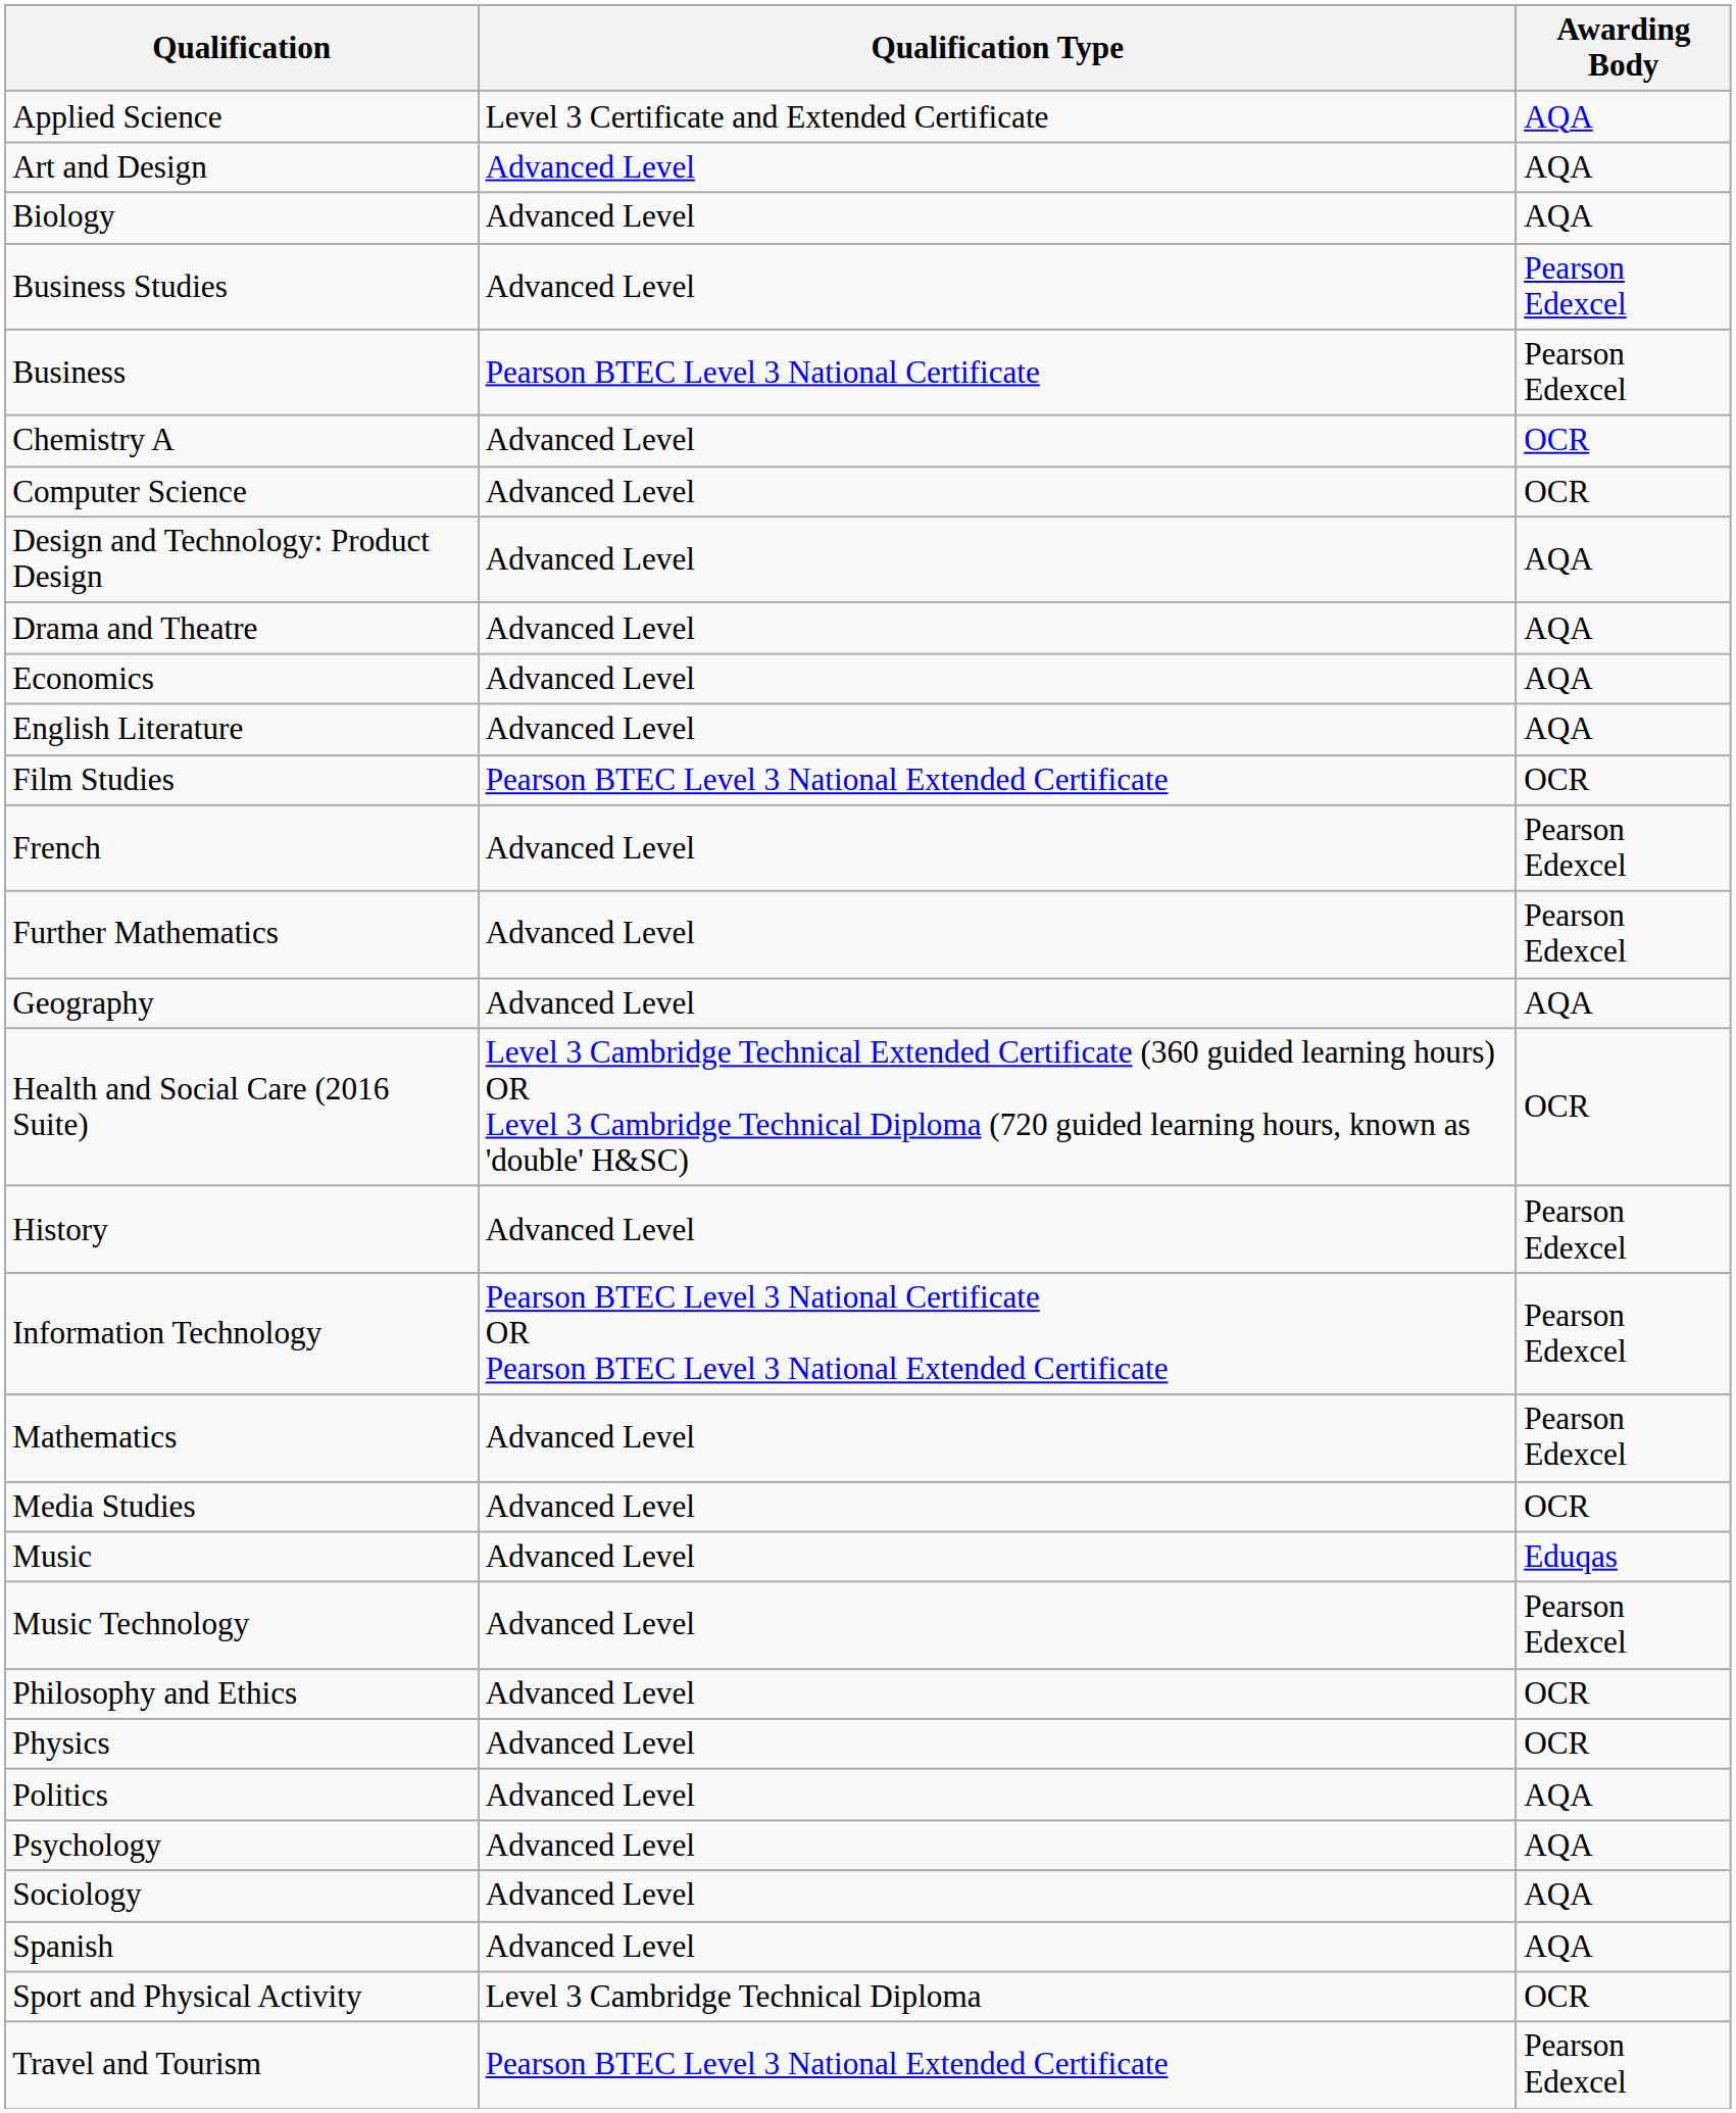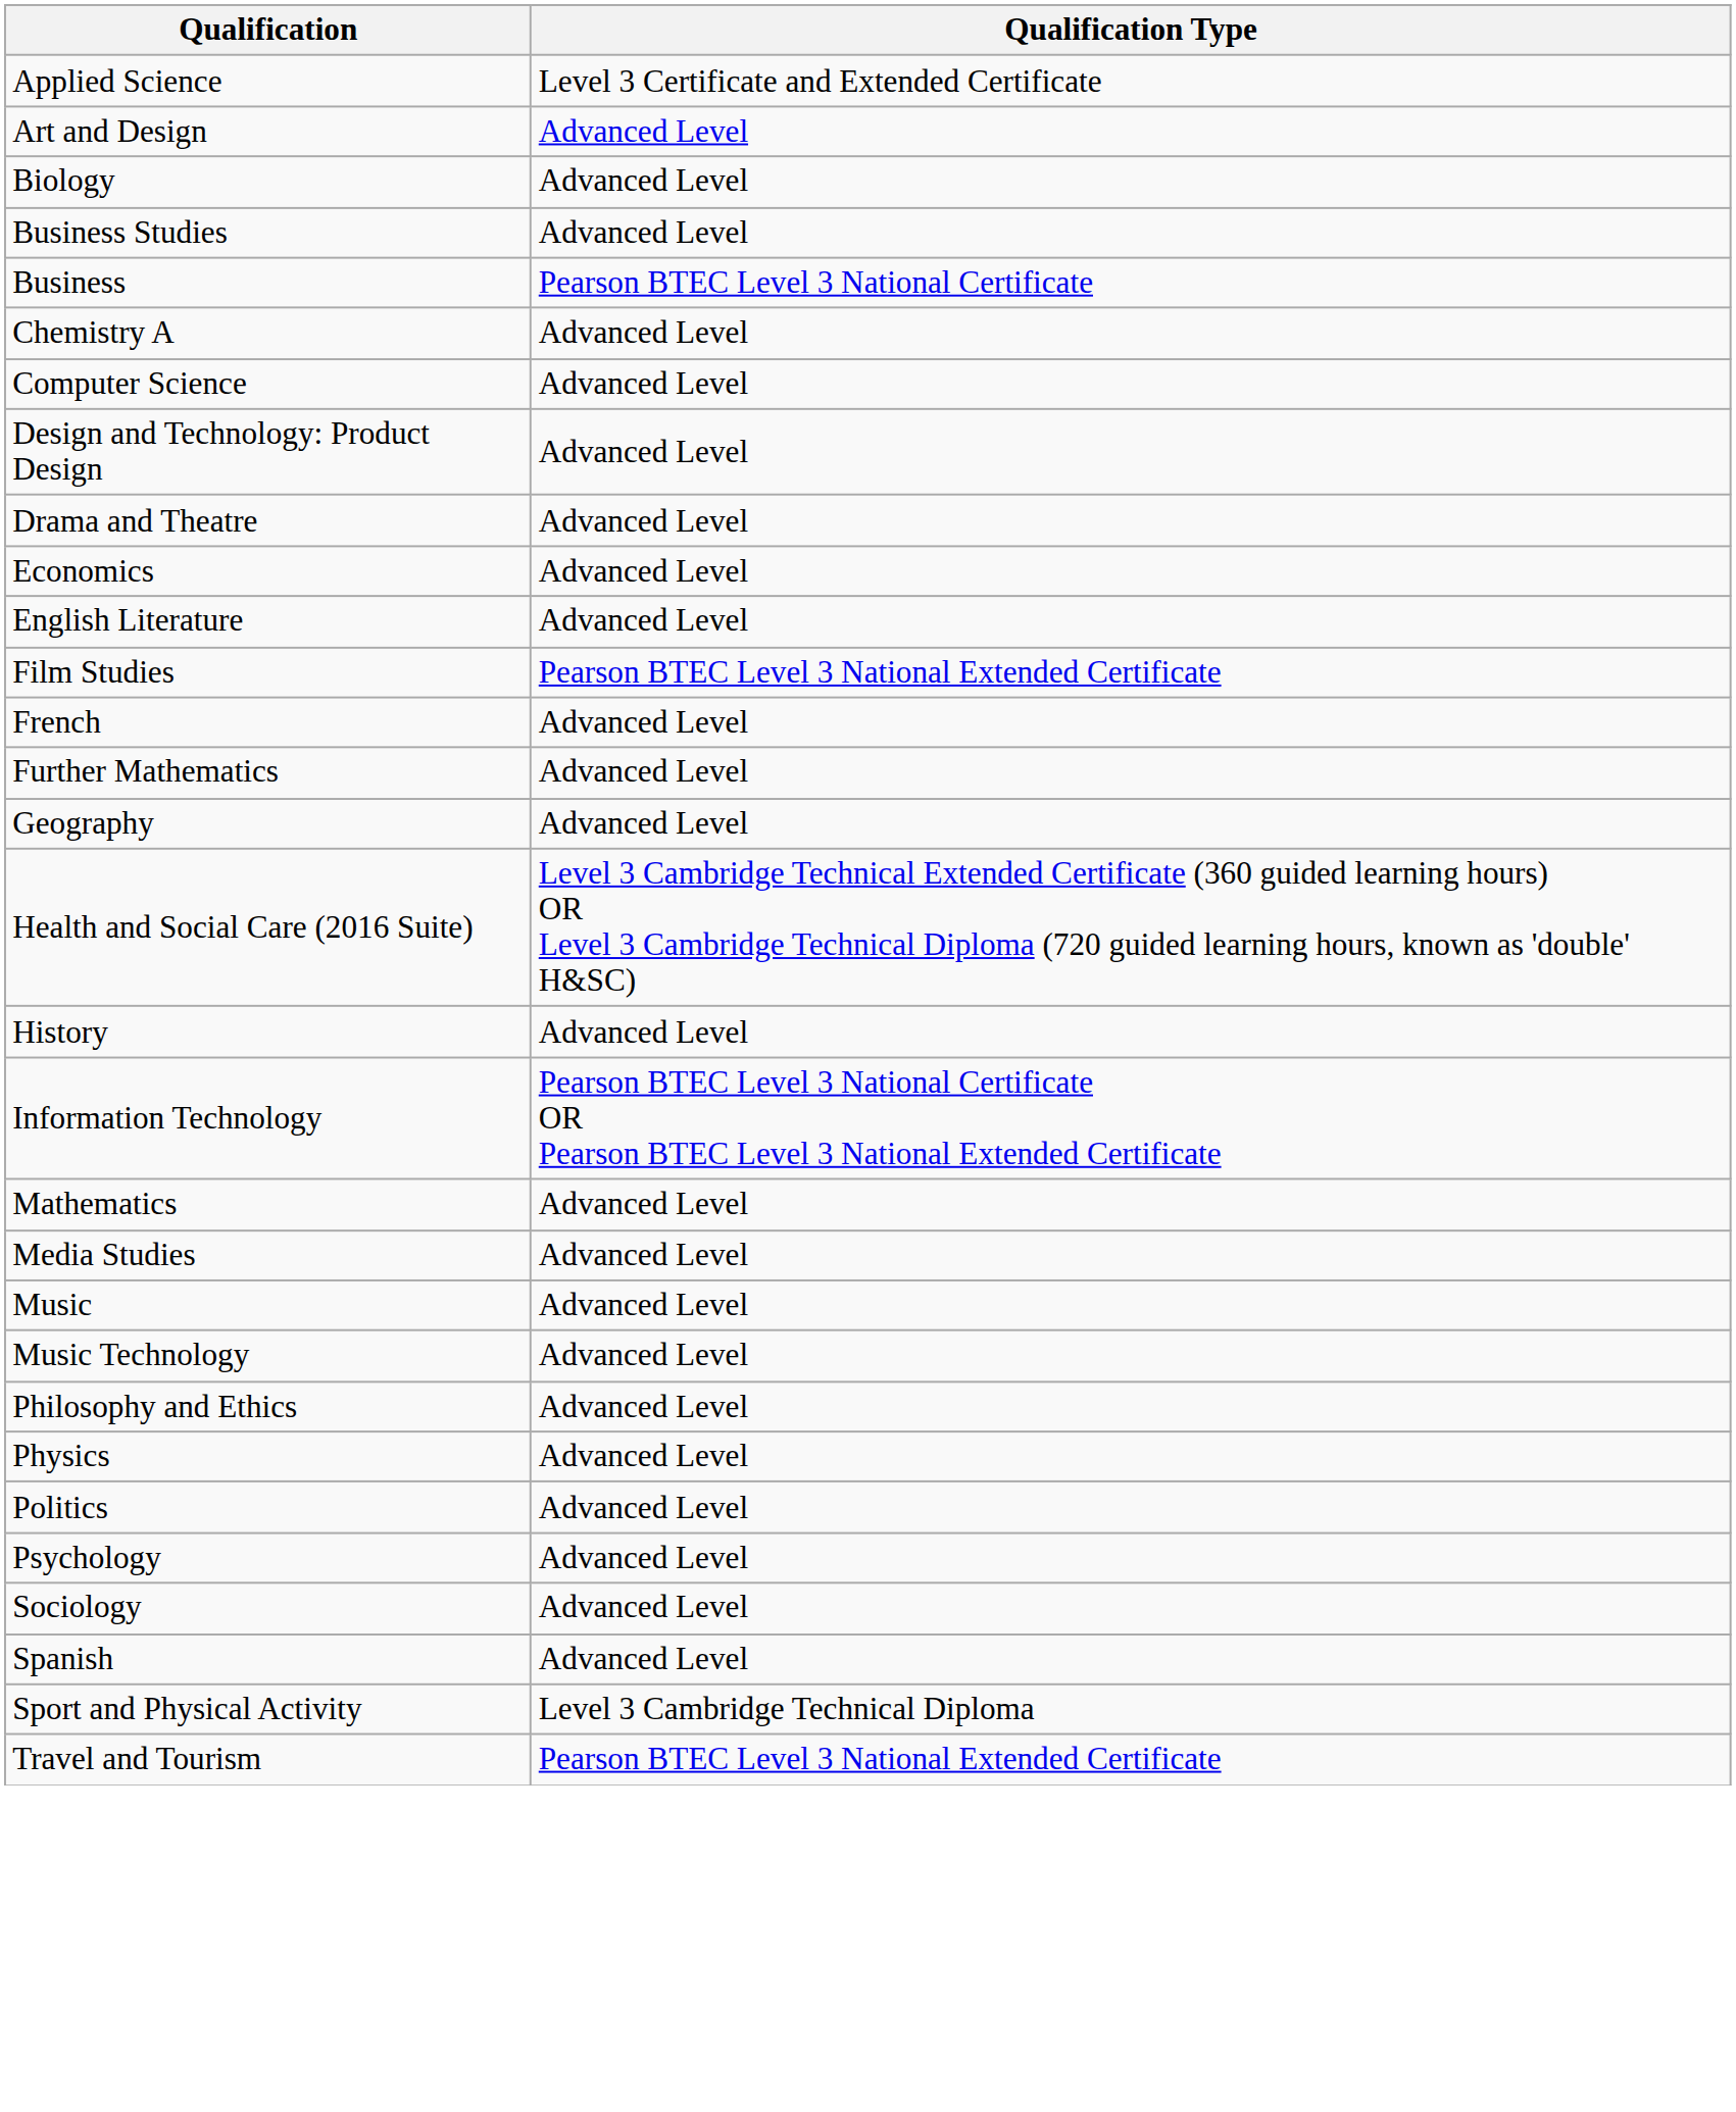 <table class="wikitable sortable mw-collapsible mw-collapsed">
 <tr>
 <th>Qualification</th>
 <th>Qualification Type</th>
-<th>Awarding Body</th>
 </tr>
 <tr>
 <td>Applied Science</td>
 <td>Level 3 Certificate and Extended Certificate</td>
-<td><a href='#'>AQA</a></td>
 </tr>
 <tr>
 <td>Art and Design</td>
 <td><a href='#'>Advanced Level</a></td>
-<td>AQA</td>
 </tr>
 <tr>
 <td>Biology</td>
 <td>Advanced Level</td>
-<td>AQA</td>
 </tr>
 <tr>
 <td>Business Studies</td>
 <td>Advanced Level</td>
-<td><a href='#'>Pearson Edexcel</a></td>
 </tr>
 <tr>
 <td>Business</td>
 <td><a href='#'>Pearson BTEC Level 3 National Certificate</a></td>
-<td>Pearson Edexcel</td>
 </tr>
 <tr>
 <td>Chemistry A</td>
 <td>Advanced Level</td>
-<td><a href='#'>OCR</a></td>
 </tr>
 <tr>
 <td>Computer Science</td>
 <td>Advanced Level</td>
-<td>OCR</td>
 </tr>
 <tr>
 <td>Design and Technology: Product Design</td>
 <td>Advanced Level</td>
-<td>AQA</td>
 </tr>
 <tr>
 <td>Drama and Theatre</td>
 <td>Advanced Level</td>
-<td>AQA</td>
 </tr>
 <tr>
 <td>Economics</td>
 <td>Advanced Level</td>
-<td>AQA</td>
 </tr>
 <tr>
 <td>English Literature</td>
 <td>Advanced Level</td>
-<td>AQA</td>
 </tr>
 <tr>
 <td>Film Studies</td>
 <td><a href='#'>Pearson BTEC Level 3 National Extended Certificate</a></td>
-<td>OCR</td>
 </tr>
 <tr>
 <td>French</td>
 <td>Advanced Level</td>
-<td>Pearson Edexcel</td>
 </tr>
 <tr>
 <td>Further Mathematics</td>
 <td>Advanced Level</td>
-<td>Pearson Edexcel</td>
 </tr>
 <tr>
 <td>Geography</td>
 <td>Advanced Level</td>
-<td>AQA</td>
 </tr>
 <tr>
 <td>Health and Social Care (2016 Suite)</td>
 <td><a href='#'>Level 3 Cambridge Technical Extended Certificate</a> (360 guided learning hours)<br>OR<br><a href='#'>Level 3 Cambridge Technical Diploma</a> (720 guided learning hours, known as 'double' H&SC)</td>
-<td>OCR</td>
 </tr>
 <tr>
 <td>History</td>
 <td>Advanced Level</td>
-<td>Pearson Edexcel</td>
 </tr>
 <tr>
 <td>Information Technology</td>
 <td><a href='#'>Pearson BTEC Level 3 National Certificate</a><br>OR<br><a href='#'>Pearson BTEC Level 3 National Extended Certificate</a></td>
-<td>Pearson Edexcel</td>
 </tr>
 <tr>
 <td>Mathematics</td>
 <td>Advanced Level</td>
-<td>Pearson Edexcel</td>
 </tr>
 <tr>
 <td>Media Studies</td>
 <td>Advanced Level</td>
-<td>OCR</td>
 </tr>
 <tr>
 <td>Music</td>
 <td>Advanced Level</td>
-<td><a href='#'>Eduqas</a></td>
 </tr>
 <tr>
 <td>Music Technology</td>
 <td>Advanced Level</td>
-<td>Pearson Edexcel</td>
 </tr>
 <tr>
 <td>Philosophy and Ethics</td>
 <td>Advanced Level</td>
-<td>OCR</td>
 </tr>
 <tr>
 <td>Physics</td>
 <td>Advanced Level</td>
-<td>OCR</td>
 </tr>
 <tr>
 <td>Politics</td>
 <td>Advanced Level</td>
-<td>AQA</td>
 </tr>
 <tr>
 <td>Psychology</td>
 <td>Advanced Level</td>
-<td>AQA</td>
 </tr>
 <tr>
 <td>Sociology</td>
 <td>Advanced Level</td>
-<td>AQA</td>
 </tr>
 <tr>
 <td>Spanish</td>
 <td>Advanced Level</td>
-<td>AQA</td>
 </tr>
 <tr>
 <td>Sport and Physical Activity</td>
 <td>Level 3 Cambridge Technical Diploma</td>
-<td>OCR</td>
 </tr>
 <tr>
 <td>Travel and Tourism</td>
 <td><a href='#'>Pearson BTEC Level 3 National Extended Certificate</a></td>
-<td>Pearson Edexcel</td>
 </tr>
 </table>
